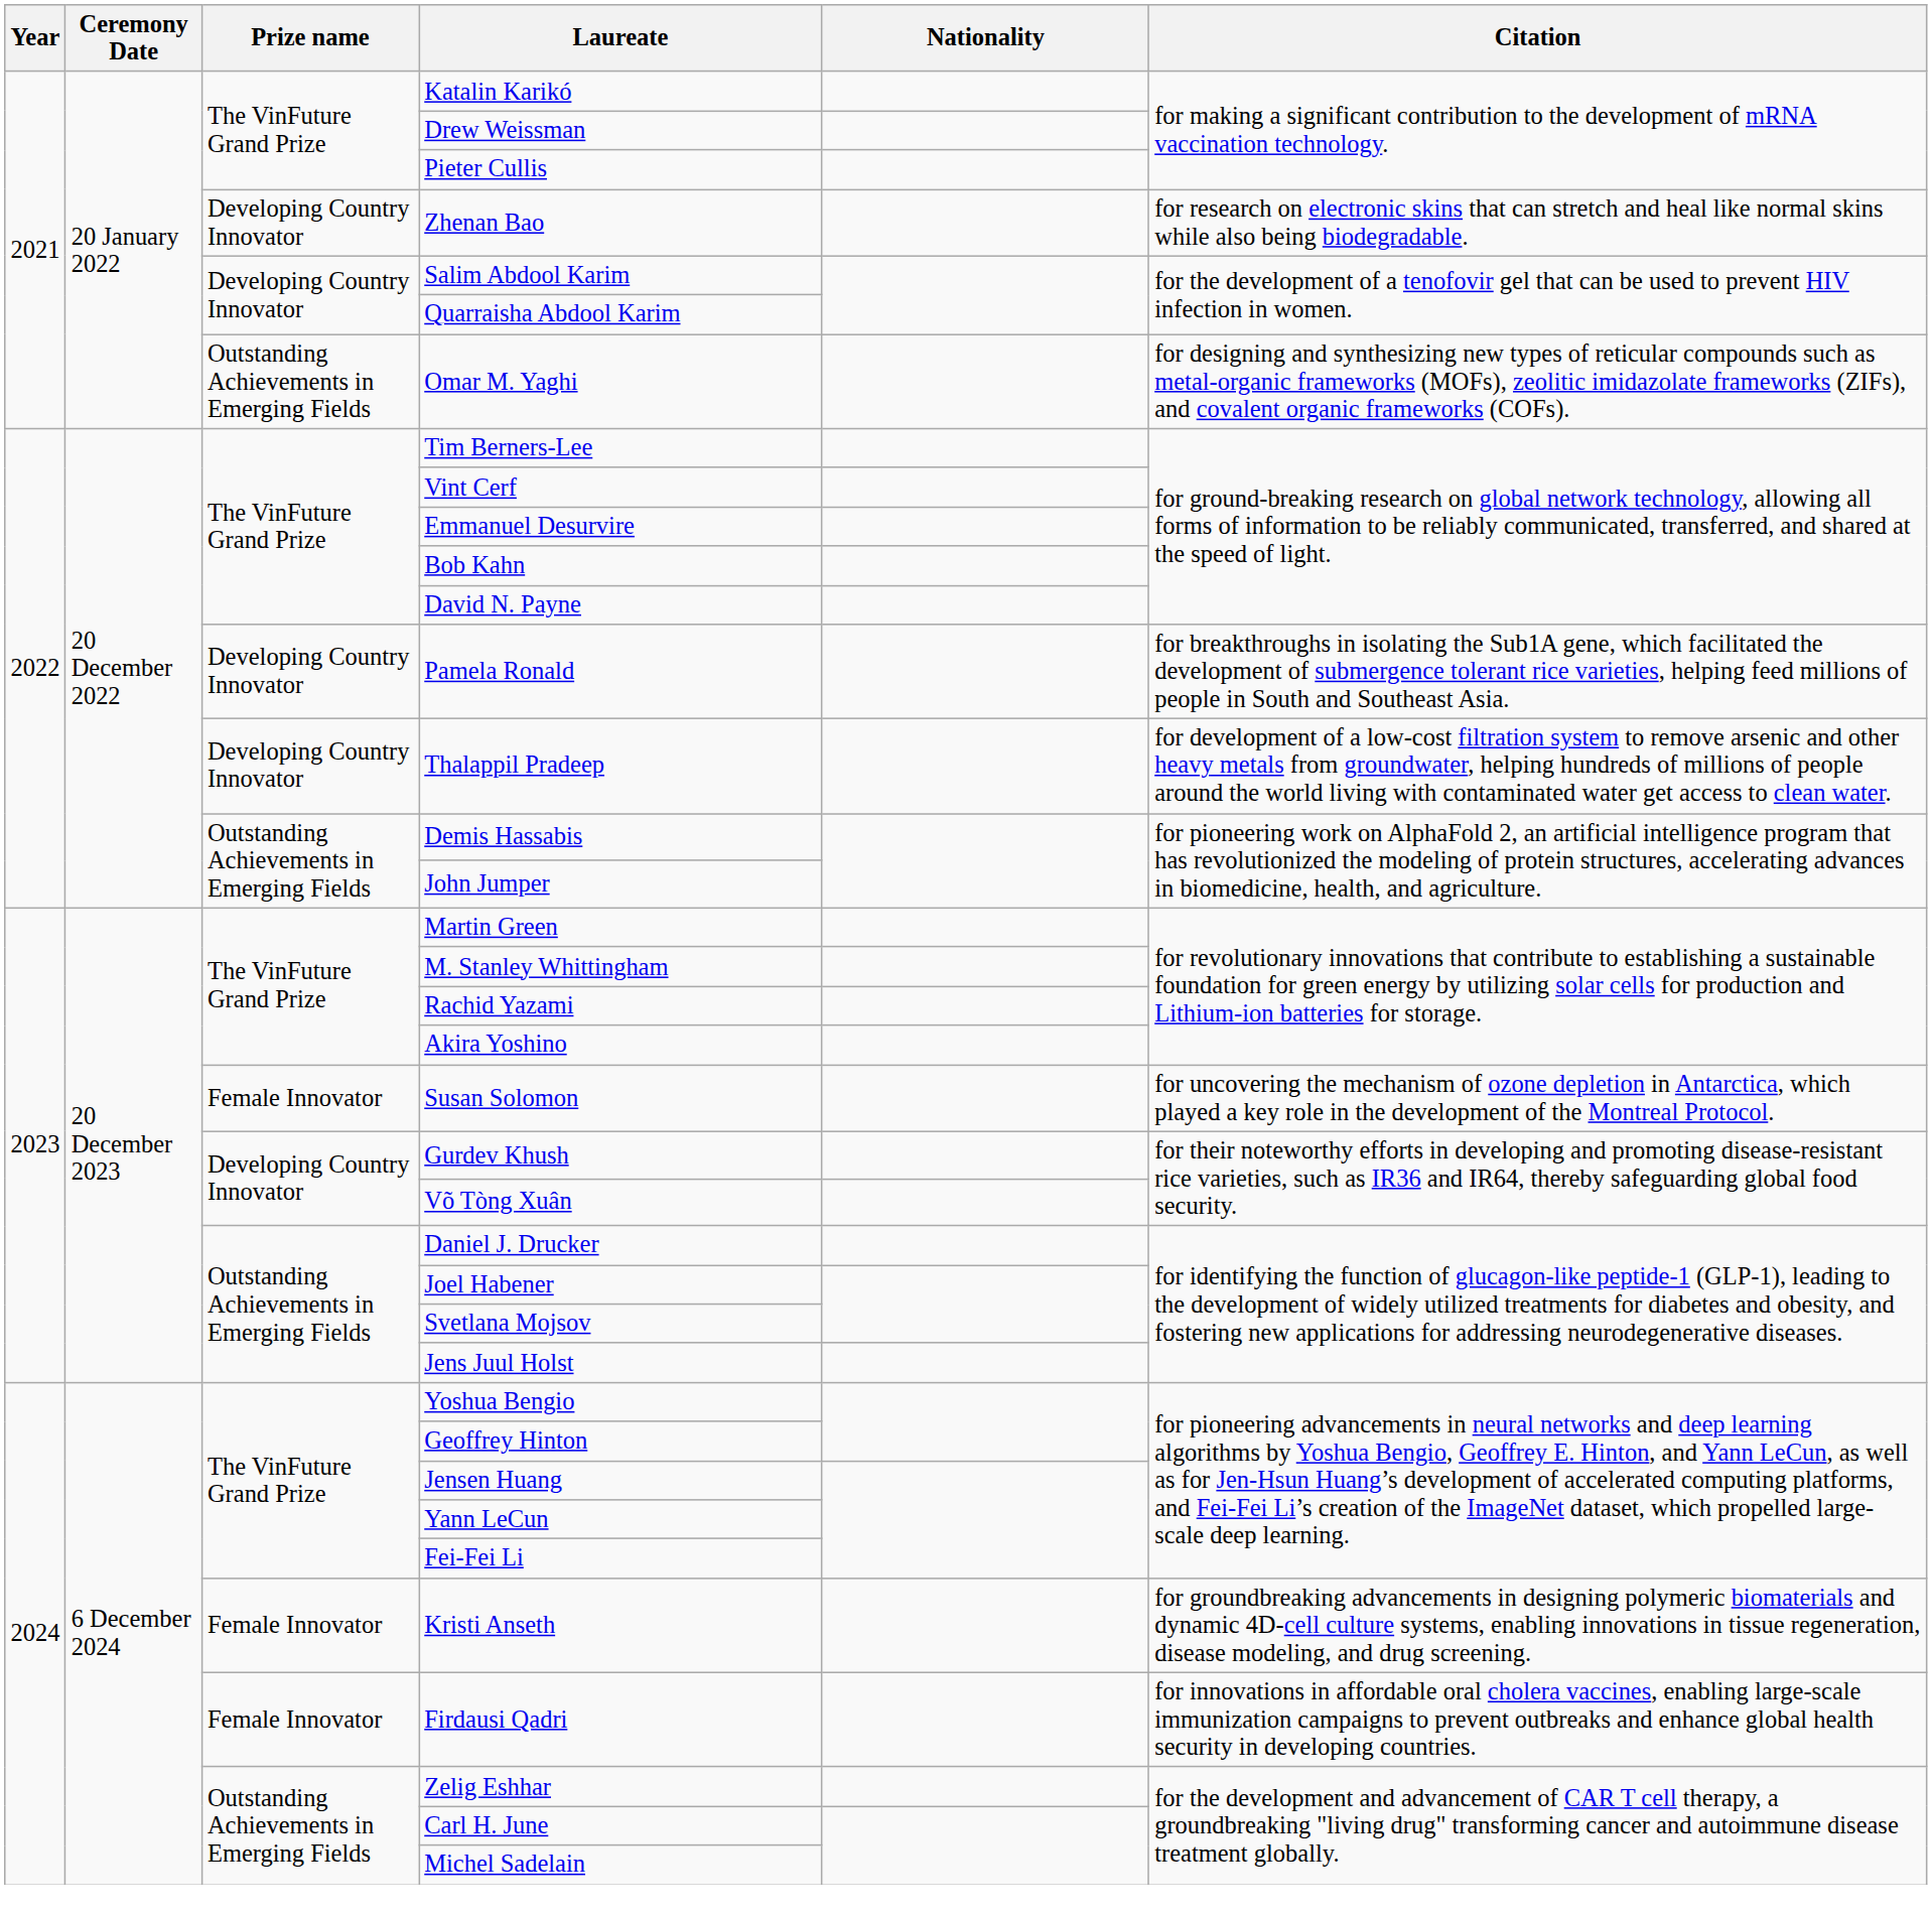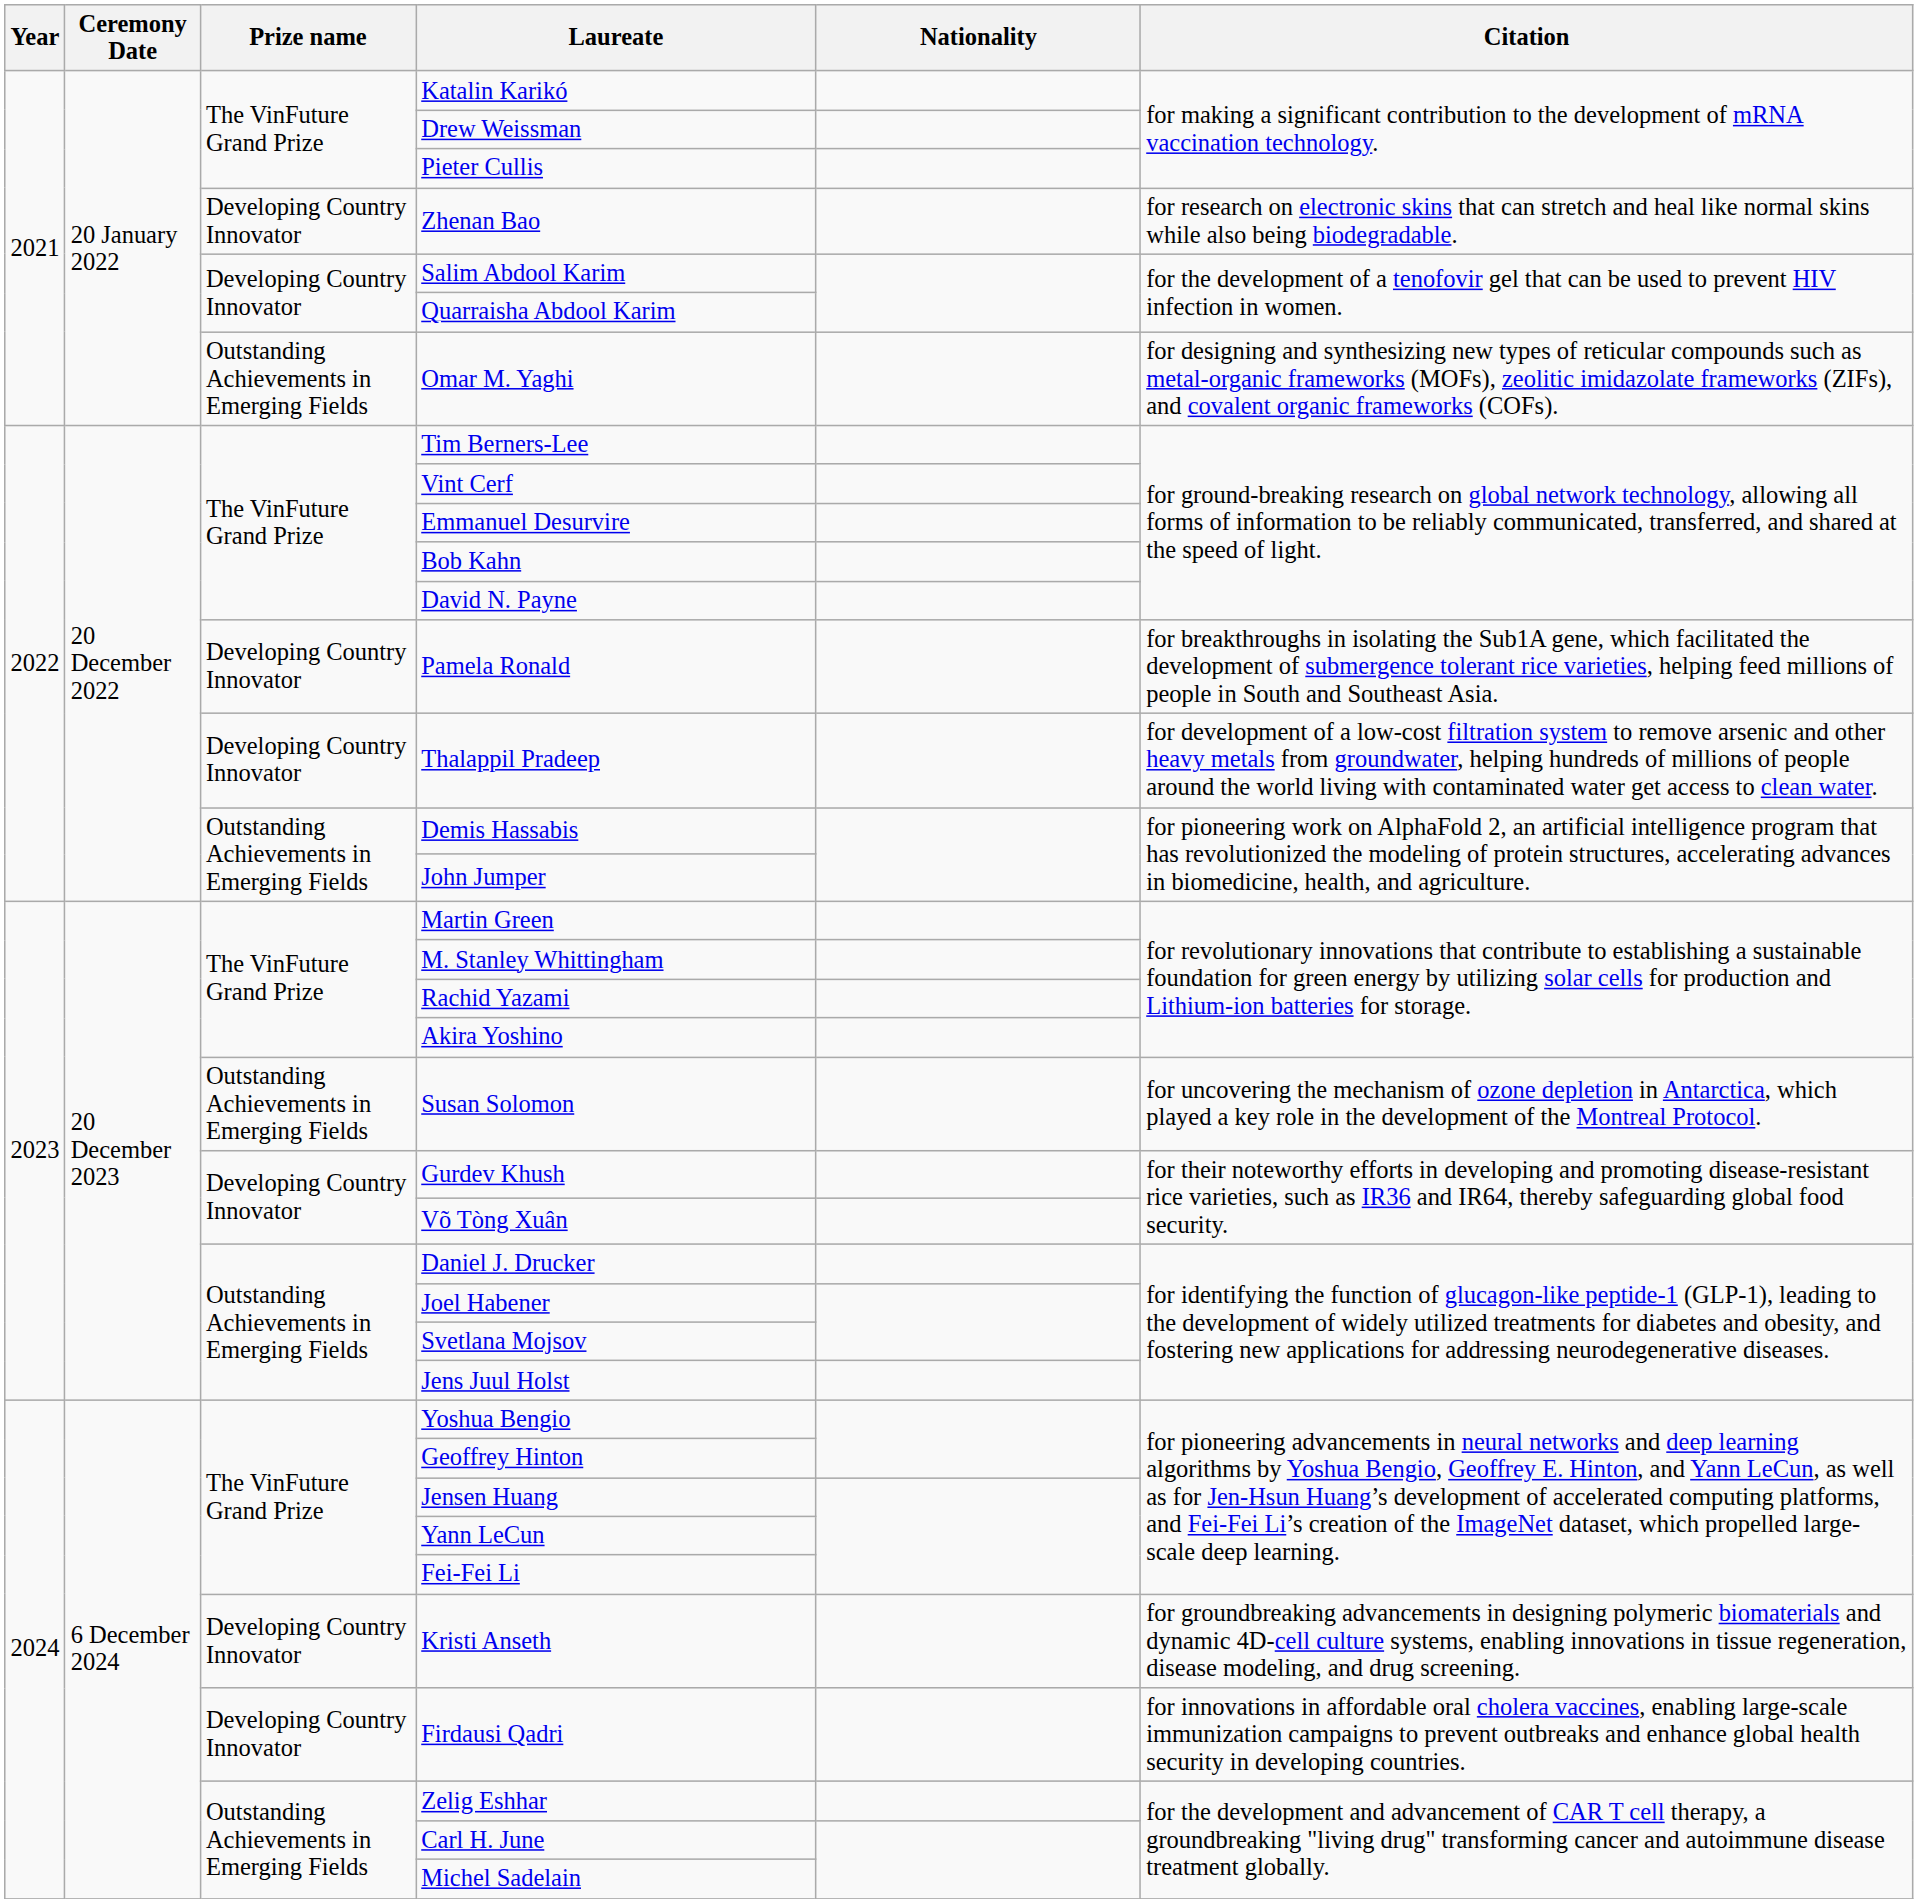 <table class="wikitable">
 <tr>
 <th>Year</th>
 <th>Ceremony Date</th>
 <th>Prize name</th>
 <th style="width:21%">Laureate</th>
 <th style="width:17%">Nationality</th>
 <th>Citation</th>
 </tr>
 <tr>
 <td rowspan="7">2021</td>
 <td rowspan="7">20 January 2022</td>
 <td rowspan="3">The VinFuture Grand Prize</td>
 <td><a href='#'>Katalin Karikó</a></td>
 <td><br> </td>
 <td rowspan="3">for making a significant contribution to the development of <a href='#'>mRNA vaccination technology</a>.</td>
 </tr>
 <tr>
 <td><a href='#'>Drew Weissman</a></td>
 <td></td>
 </tr>
 <tr>
 <td><a href='#'>Pieter Cullis</a></td>
 <td></td>
 </tr>
 <tr>
 <td>Developing Country Innovator</td>
 <td><a href='#'>Zhenan Bao</a></td>
 <td></td>
 <td>for research on <a href='#'>electronic skins</a> that can stretch and heal like normal skins while also being <a href='#'>biodegradable</a>.</td>
 </tr>
 <tr>
 <td rowspan="2">Developing Country Innovator</td>
 <td><a href='#'>Salim Abdool Karim</a></td>
 <td rowspan="2"></td>
 <td rowspan="2">for the development of a <a href='#'>tenofovir</a> gel that can be used to prevent <a href='#'>HIV</a> infection in women.</td>
 </tr>
 <tr>
 <td><a href='#'>Quarraisha Abdool Karim</a></td>
 </tr>
 <tr>
 <td>Outstanding Achievements in Emerging Fields</td>
 <td><a href='#'>Omar M. Yaghi</a></td>
 <td></td>
 <td>for designing and synthesizing new types of reticular compounds such as <a href='#'>metal-organic frameworks</a> (MOFs), <a href='#'>zeolitic imidazolate frameworks</a> (ZIFs), and <a href='#'>covalent organic frameworks</a> (COFs).</td>
 </tr>
 <tr>
 <td rowspan="9">2022</td>
 <td rowspan="9">20 December 2022</td>
 <td rowspan="5">The VinFuture Grand Prize</td>
 <td><a href='#'>Tim Berners-Lee</a></td>
 <td></td>
 <td rowspan="5">for ground-breaking research on <a href='#'>global network technology</a>, allowing all forms of information to be reliably communicated, transferred, and shared at the speed of light.</td>
 </tr>
 <tr>
 <td><a href='#'>Vint Cerf</a></td>
 <td></td>
 </tr>
 <tr>
 <td><a href='#'>Emmanuel Desurvire</a></td>
 <td></td>
 </tr>
 <tr>
 <td><a href='#'>Bob Kahn</a></td>
 <td></td>
 </tr>
 <tr>
 <td><a href='#'>David N. Payne</a></td>
 <td></td>
 </tr>
 <tr>
 <td>Developing Country Innovator</td>
 <td><a href='#'>Pamela Ronald</a></td>
 <td></td>
 <td>for breakthroughs in isolating the Sub1A gene, which facilitated the development of <a href='#'>submergence tolerant rice varieties</a>, helping feed millions of people in South and Southeast Asia.</td>
 </tr>
 <tr>
 <td>Developing Country Innovator</td>
 <td><a href='#'>Thalappil Pradeep</a></td>
 <td></td>
 <td>for development of a low-cost <a href='#'>filtration system</a> to remove arsenic and other <a href='#'>heavy metals</a> from <a href='#'>groundwater</a>, helping hundreds of millions of people around the world living with contaminated water get access to <a href='#'>clean water</a>.</td>
 </tr>
 <tr>
 <td rowspan="2">Outstanding Achievements in Emerging Fields</td>
 <td><a href='#'>Demis Hassabis</a></td>
 <td rowspan="2"></td>
 <td rowspan="2">for pioneering work on AlphaFold 2, an artificial intelligence program that has revolutionized the modeling of protein structures, accelerating advances in biomedicine, health, and agriculture.</td>
 </tr>
 <tr>
 <td><a href='#'>John Jumper</a></td>
 </tr>
 <tr>
 <td rowspan="11">2023</td>
 <td rowspan="11">20 December 2023</td>
 <td rowspan="4">The VinFuture Grand Prize</td>
 <td><a href='#'>Martin Green</a></td>
 <td></td>
 <td rowspan="4">for revolutionary innovations that contribute to establishing a sustainable foundation for green energy by utilizing <a href='#'>solar cells</a> for production and <a href='#'>Lithium-ion batteries</a> for storage.</td>
 </tr>
 <tr>
 <td><a href='#'>M. Stanley Whittingham</a></td>
 <td></td>
 </tr>
 <tr>
 <td><a href='#'>Rachid Yazami</a></td>
 <td></td>
 </tr>
 <tr>
 <td><a href='#'>Akira Yoshino</a></td>
 <td></td>
 </tr>
 <tr>
-<td>Female Innovator</td>
+<td>Outstanding Achievements in Emerging Fields</td>
 <td><a href='#'>Susan Solomon</a></td>
 <td></td>
 <td>for uncovering the mechanism of <a href='#'>ozone depletion</a> in <a href='#'>Antarctica</a>, which played a key role in the development of the <a href='#'>Montreal Protocol</a>.</td>
 </tr>
 <tr>
 <td rowspan="2">Developing Country Innovator</td>
 <td><a href='#'>Gurdev Khush</a></td>
 <td></td>
 <td rowspan="2">for their noteworthy efforts in developing and promoting disease-resistant rice varieties, such as <a href='#'>IR36</a> and IR64, thereby safeguarding global food security.</td>
 </tr>
 <tr>
 <td><a href='#'>Võ Tòng Xuân</a></td>
 <td></td>
 </tr>
 <tr>
 <td rowspan="4">Outstanding Achievements in Emerging Fields</td>
 <td><a href='#'>Daniel J. Drucker</a></td>
 <td></td>
 <td rowspan="4">for identifying the function of <a href='#'>glucagon-like peptide-1</a> (GLP-1), leading to the development of widely utilized treatments for diabetes and obesity, and fostering new applications for addressing neurodegenerative diseases.</td>
 </tr>
 <tr>
 <td><a href='#'>Joel Habener</a></td>
 <td rowspan="2"></td>
 </tr>
 <tr>
 <td><a href='#'>Svetlana Mojsov</a></td>
 </tr>
 <tr>
 <td><a href='#'>Jens Juul Holst</a></td>
 <td></td>
 </tr>
 <tr>
 <td rowspan="10">2024</td>
 <td rowspan="10">6 December 2024</td>
 <td rowspan="5">The VinFuture Grand Prize</td>
 <td><a href='#'>Yoshua Bengio</a></td>
 <td rowspan="2"></td>
 <td rowspan="5">for pioneering advancements in <a href='#'>neural networks</a> and <a href='#'>deep learning</a> algorithms by <a href='#'>Yoshua Bengio</a>, <a href='#'>Geoffrey E. Hinton</a>, and <a href='#'>Yann LeCun</a>, as well as for <a href='#'>Jen-Hsun Huang</a>’s development of accelerated computing platforms, and <a href='#'>Fei-Fei Li</a>’s creation of the <a href='#'>ImageNet</a> dataset, which propelled large-scale deep learning.</td>
 </tr>
 <tr>
 <td><a href='#'>Geoffrey Hinton</a></td>
 </tr>
 <tr>
 <td><a href='#'>Jensen Huang</a></td>
 <td rowspan="3"></td>
 </tr>
 <tr>
 <td><a href='#'>Yann LeCun</a></td>
 </tr>
 <tr>
 <td><a href='#'>Fei-Fei Li</a></td>
 </tr>
 <tr>
-<td>Female Innovator</td>
+<td>Developing Country Innovator</td>
 <td><a href='#'>Kristi Anseth</a></td>
 <td></td>
 <td>for groundbreaking advancements in designing polymeric <a href='#'>biomaterials</a> and dynamic 4D-<a href='#'>cell culture</a> systems, enabling innovations in tissue regeneration, disease modeling, and drug screening.</td>
 </tr>
 <tr>
-<td>Female Innovator</td>
+<td>Developing Country Innovator</td>
 <td><a href='#'>Firdausi Qadri</a></td>
 <td></td>
 <td>for innovations in affordable oral <a href='#'>cholera vaccines</a>, enabling large-scale immunization campaigns to prevent outbreaks and enhance global health security in developing countries.</td>
 </tr>
 <tr>
 <td rowspan="3">Outstanding Achievements in Emerging Fields</td>
 <td><a href='#'>Zelig Eshhar</a></td>
 <td></td>
 <td rowspan="3">for the development and advancement of <a href='#'>CAR T cell</a> therapy, a groundbreaking "living drug" transforming cancer and autoimmune disease treatment globally.</td>
 </tr>
 <tr>
 <td><a href='#'>Carl H. June</a></td>
 <td rowspan="2"></td>
 </tr>
 <tr>
 <td><a href='#'>Michel Sadelain</a></td>
 </tr>
 </table>
